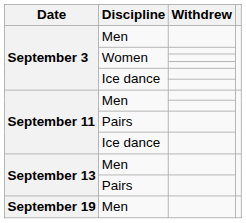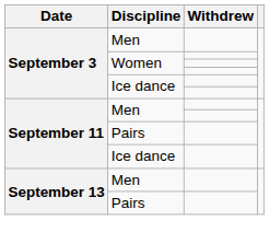 <table class="wikitable unsortable">
 <tr>
 <th scope="col">Date</th>
 <th scope="col">Discipline</th>
 <th scope="col">Withdrew</th>
 <th scope="col"></th>
 </tr>
 <tr>
 <th scope="row" style="text-align:left" rowspan="6">September 3</th>
 <td>Men</td>
 <td></td>
 <td rowspan="6"></td>
 </tr>
 <tr>
 <td rowspan="3">Women</td>
 <td></td>
 </tr>
 <tr>
 <td></td>
 </tr>
 <tr>
 <td></td>
 </tr>
 <tr>
 <td rowspan="2">Ice dance</td>
 <td></td>
 </tr>
 <tr>
 <td></td>
 </tr>
 <tr>
 <th scope="row" style="text-align:left" rowspan="4">September 11</th>
 <td rowspan="2">Men</td>
 <td></td>
 <td rowspan="4"></td>
 </tr>
 <tr>
 <td></td>
 </tr>
 <tr>
 <td>Pairs</td>
 <td></td>
 </tr>
 <tr>
 <td>Ice dance</td>
 <td></td>
 </tr>
 <tr>
 <th scope="row" style="text-align:left" rowspan="2">September 13</th>
 <td>Men</td>
 <td></td>
 <td rowspan="2"></td>
 </tr>
 <tr>
 <td>Pairs</td>
 <td></td>
 </tr>
-<tr>
-<th scope="row" style="text-align:left">September 19</th>
-<td>Men</td>
-<td></td>
-<td></td>
-</tr>
 </table>
